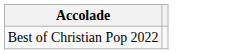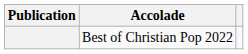 <table class="sortable wikitable plainrowheaders  mw-collapsible">
 <tr>
+<th scope="col">Publication</th>
 <th scope="col" class="unsortable">Accolade</th>
 <th scope="col" class="unsortable"></th>
 </tr>
 <tr>
+<th scope="row"><em></em></th>
 <td>Best of Christian Pop 2022</td>
 <td></td>
 </tr>
 </table>
